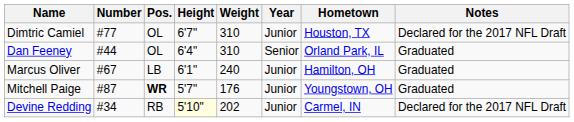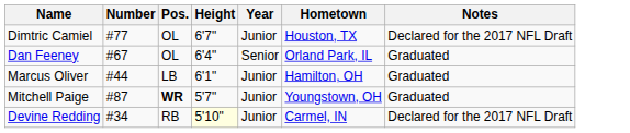 <table class="wikitable sortable">
 <tr>
 <th>Name</th>
 <th>Number</th>
 <th>Pos.</th>
 <th>Height</th>
-<th>Weight</th>
 <th>Year</th>
 <th>Hometown</th>
 <th class="unsortable">Notes</th>
 </tr>
 <tr>
 <td>Dimtric Camiel</td>
 <td>#77</td>
 <td>OL</td>
 <td>6'7"</td>
-<td>310</td>
 <td>Junior</td>
 <td><a href='#'>Houston, TX</a></td>
 <td>Declared for the 2017 NFL Draft</td>
 </tr>
 <tr>
 <td><a href='#'>Dan Feeney</a></td>
-<td>#44</td>
+<td>#67</td>
 <td>OL</td>
 <td>6'4"</td>
-<td>310</td>
 <td>Senior</td>
 <td><a href='#'>Orland Park, IL</a></td>
 <td>Graduated</td>
 </tr>
 <tr>
 <td>Marcus Oliver</td>
-<td>#67</td>
+<td>#44</td>
 <td>LB</td>
 <td>6'1"</td>
-<td>240</td>
 <td>Junior</td>
 <td><a href='#'>Hamilton, OH</a></td>
 <td>Graduated</td>
 </tr>
 <tr>
 <td>Mitchell Paige</td>
 <td>#87</td>
 <td><strong>WR</strong></td>
 <td>5'7"</td>
-<td>176</td>
 <td>Junior</td>
 <td><a href='#'>Youngstown, OH</a></td>
 <td>Graduated</td>
 </tr>
 <tr>
 <td><a href='#'>Devine Redding</a></td>
 <td>#34</td>
 <td>RB</td>
 <td style="background: lightyellow;">5'10"</td>
-<td>202</td>
 <td>Junior</td>
 <td><a href='#'>Carmel, IN</a></td>
 <td>Declared for the 2017 NFL Draft</td>
 </tr>
 </table>
